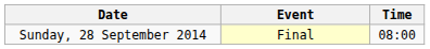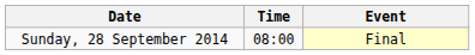 <table class = "wikitable" style="text-align:center;">
 <tr>
 <th width=220>Date</th>
+<th width=50>Time</th>
 <th width=150>Event</th>
-<th width=50>Time</th>
 </tr>
 <tr>
 <td>Sunday, 28 September 2014</td>
+<td>08:00</td>
 <td bgcolor=ffffcc>Final</td>
-<td>08:00</td>
 </tr>
 </table>
